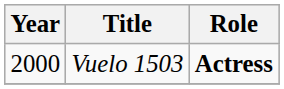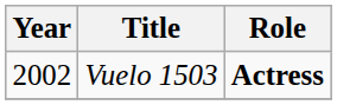 <table class="wikitable sortable">
 <tr>
 <th>Year</th>
 <th>Title</th>
 <th>Role</th>
 </tr>
 <tr>
-<td>2000</td>
+<td>2002</td>
 <td><em>Vuelo 1503</em></td>
 <td><strong>Actress</strong></td>
 </tr>
 <tr>
 </tr>
 </table>
